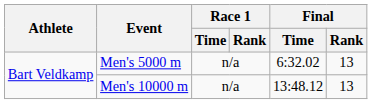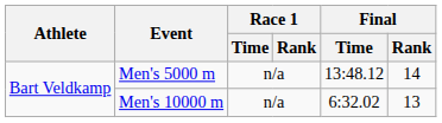 <table class="wikitable" style="font-size:90%">
 <tr>
 <th rowspan="2">Athlete</th>
 <th rowspan="2">Event</th>
 <th colspan="2">Race 1</th>
 <th colspan="2">Final</th>
 </tr>
 <tr>
 <th>Time</th>
 <th>Rank</th>
 <th>Time</th>
 <th>Rank</th>
 </tr>
 <tr>
 <td rowspan=2><a href='#'>Bart Veldkamp</a></td>
 <td><a href='#'>Men's 5000 m</a></td>
 <td colspan=2 align="center">n/a</td>
-<td align="center">6:32.02</td>
-<td align="center">13</td>
+<td align="center">13:48.12</td>
+<td align="center">14</td>
 </tr>
 <tr>
 <td><a href='#'>Men's 10000 m</a></td>
 <td colspan=2 align="center">n/a</td>
-<td align="center">13:48.12</td>
+<td align="center">6:32.02</td>
 <td align="center">13</td>
 </tr>
 </table>
